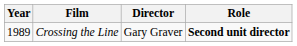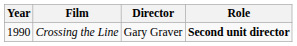 <table class="wikitable">
 <tr>
 <th>Year</th>
 <th>Film</th>
 <th>Director</th>
 <th>Role</th>
 </tr>
 <tr>
-<td>1989</td>
+<td>1990</td>
 <td><em>Crossing the Line</em></td>
 <td>Gary Graver</td>
 <td><strong>Second unit director</strong></td>
 </tr>
 </table>
